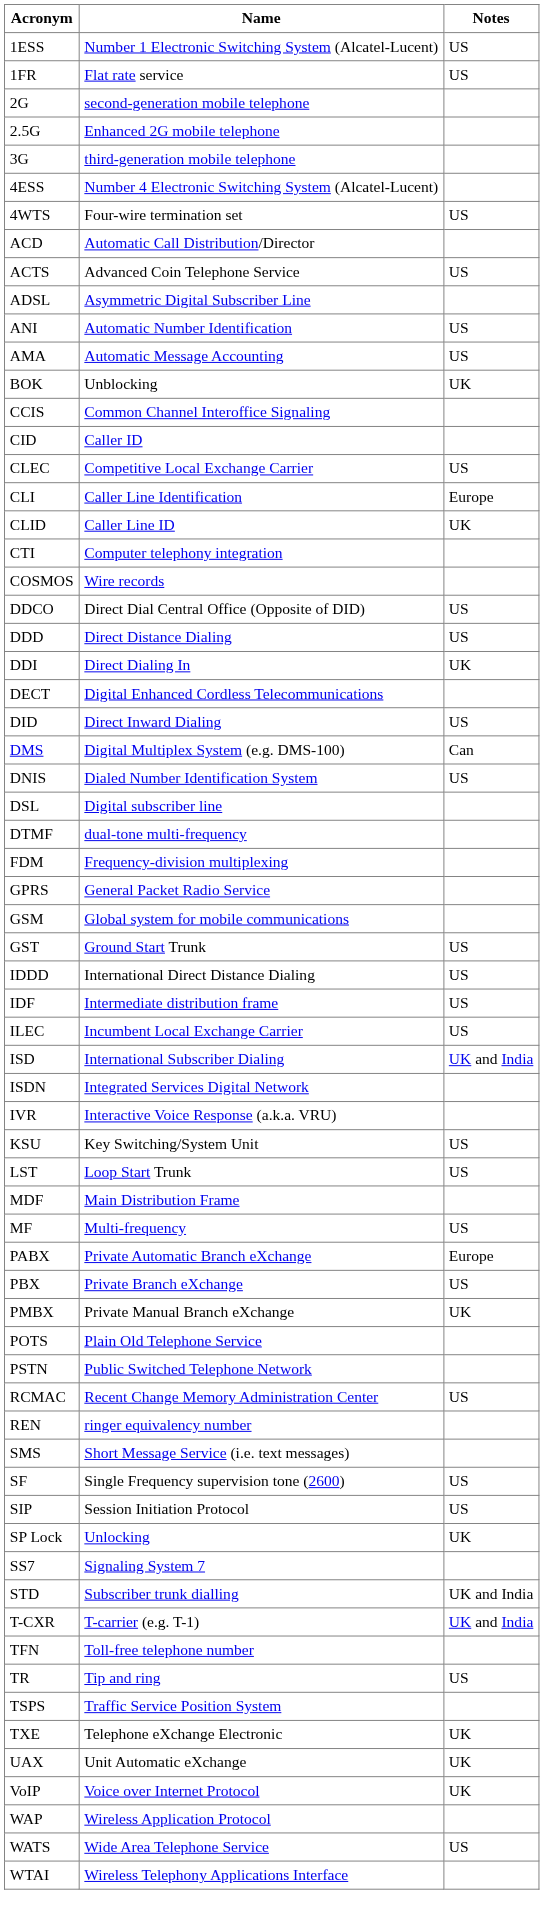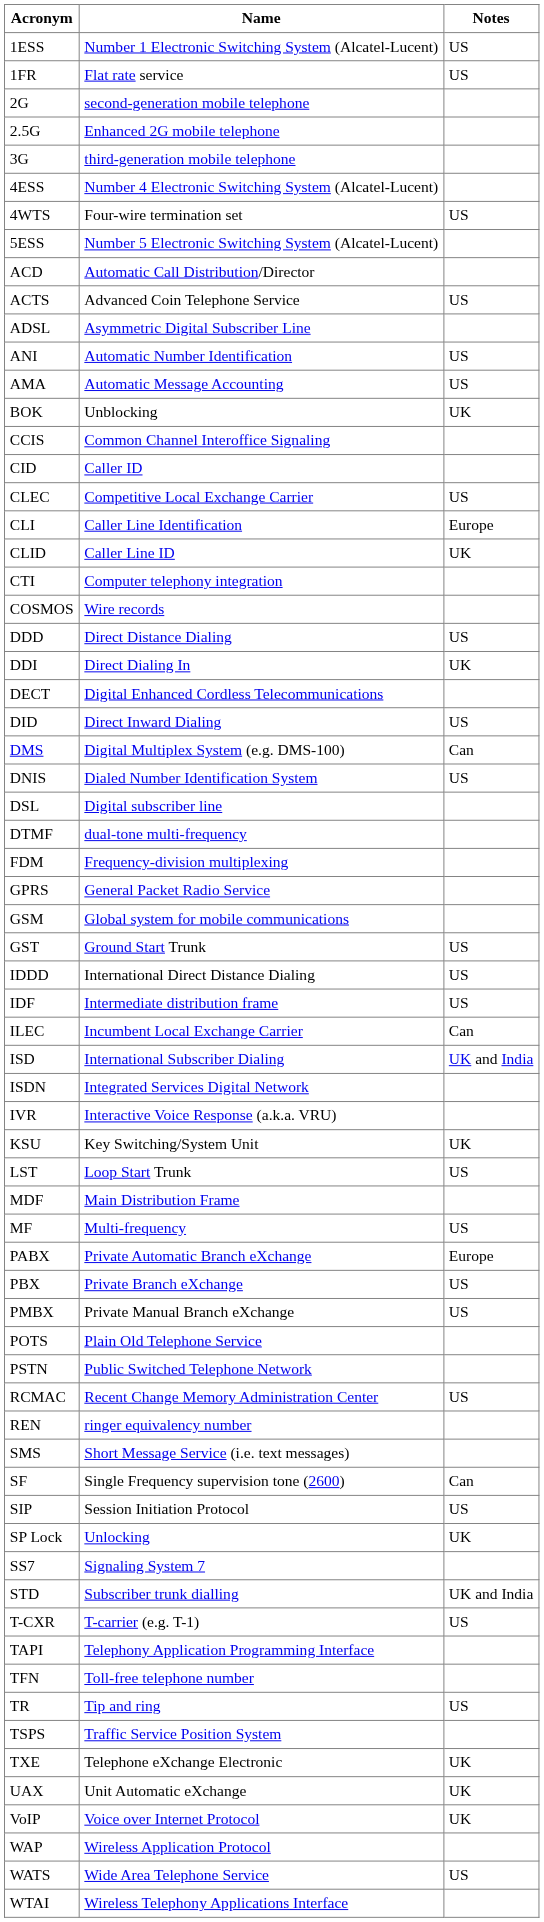 <table border=1 style="border-collapse:collapse" cellspacing=0 cellpadding=5>
 <tr>
 <th>Acronym</th>
 <th>Name</th>
 <th>Notes</th>
 </tr>
 <tr>
 <td>1ESS</td>
 <td><a href='#'>Number 1 Electronic Switching System</a> (Alcatel-Lucent)</td>
 <td>US</td>
 </tr>
 <tr>
 <td>1FR</td>
 <td><a href='#'>Flat rate</a> service</td>
 <td>US</td>
 </tr>
 <tr>
 <td>2G</td>
 <td><a href='#'>second-generation mobile telephone</a></td>
 <td> </td>
 </tr>
 <tr>
 <td>2.5G</td>
 <td><a href='#'>Enhanced 2G mobile telephone</a></td>
 <td> </td>
 </tr>
 <tr>
 <td>3G</td>
 <td><a href='#'>third-generation mobile telephone</a></td>
 <td> </td>
 </tr>
 <tr>
 <td>4ESS</td>
 <td><a href='#'>Number 4 Electronic Switching System</a> (Alcatel-Lucent)</td>
 <td></td>
 </tr>
 <tr>
 <td>4WTS</td>
 <td>Four-wire termination set</td>
 <td>US</td>
+</tr>
+<tr>
+<td>5ESS</td>
+<td><a href='#'>Number 5 Electronic Switching System</a> (Alcatel-Lucent)</td>
+<td></td>
 </tr>
 <tr>
 <td>ACD</td>
 <td><a href='#'>Automatic Call Distribution</a>/Director</td>
 <td> </td>
 </tr>
 <tr>
 <td>ACTS</td>
 <td>Advanced Coin Telephone Service</td>
 <td>US</td>
 </tr>
 <tr>
 <td>ADSL</td>
 <td><a href='#'>Asymmetric Digital Subscriber Line</a></td>
 <td> </td>
 </tr>
 <tr>
 <td>ANI</td>
 <td><a href='#'>Automatic Number Identification</a></td>
 <td>US</td>
 </tr>
 <tr>
 <td>AMA</td>
 <td><a href='#'>Automatic Message Accounting</a></td>
 <td>US</td>
 </tr>
 <tr>
 <td>BOK</td>
 <td>Unblocking</td>
 <td>UK</td>
 </tr>
 <tr>
 <td>CCIS</td>
 <td><a href='#'>Common Channel Interoffice Signaling</a></td>
 <td> </td>
 </tr>
 <tr>
 <td>CID</td>
 <td><a href='#'>Caller ID</a></td>
 <td> </td>
 </tr>
 <tr>
 <td>CLEC</td>
 <td><a href='#'>Competitive Local Exchange Carrier</a></td>
 <td>US</td>
 </tr>
 <tr>
 <td>CLI</td>
 <td><a href='#'>Caller Line Identification</a></td>
 <td>Europe</td>
 </tr>
 <tr>
 <td>CLID</td>
 <td><a href='#'>Caller Line ID</a></td>
 <td>UK</td>
 </tr>
 <tr>
 <td>CTI</td>
 <td><a href='#'>Computer telephony integration</a></td>
 <td> </td>
 </tr>
 <tr>
 <td>COSMOS</td>
 <td><a href='#'>Wire records</a></td>
 <td> </td>
-</tr>
-<tr>
-<td>DDCO</td>
-<td>Direct Dial Central Office (Opposite of DID)</td>
-<td>US</td>
 </tr>
 <tr>
 <td>DDD</td>
 <td><a href='#'>Direct Distance Dialing</a></td>
 <td>US</td>
 </tr>
 <tr>
 <td>DDI</td>
 <td><a href='#'>Direct Dialing In</a></td>
 <td>UK</td>
 </tr>
 <tr>
 <td>DECT</td>
 <td><a href='#'>Digital Enhanced Cordless Telecommunications</a></td>
 <td> </td>
 </tr>
 <tr>
 <td>DID</td>
 <td><a href='#'>Direct Inward Dialing</a></td>
 <td>US</td>
 </tr>
 <tr>
 <td><a href='#'>DMS</a></td>
 <td><a href='#'>Digital Multiplex System</a> (e.g. DMS-100)</td>
 <td>Can</td>
 </tr>
 <tr>
 <td>DNIS</td>
 <td><a href='#'>Dialed Number Identification System</a></td>
 <td>US</td>
 </tr>
 <tr>
 <td>DSL</td>
 <td><a href='#'>Digital subscriber line</a></td>
 <td> </td>
 </tr>
 <tr>
 <td>DTMF</td>
 <td><a href='#'>dual-tone multi-frequency</a></td>
 <td> </td>
 </tr>
 <tr>
 <td>FDM</td>
 <td><a href='#'>Frequency-division multiplexing</a></td>
 <td> </td>
 </tr>
 <tr>
 <td>GPRS</td>
 <td><a href='#'>General Packet Radio Service</a></td>
 <td> </td>
 </tr>
 <tr>
 <td>GSM</td>
 <td><a href='#'>Global system for mobile communications</a></td>
 <td> </td>
 </tr>
 <tr>
 <td>GST</td>
 <td><a href='#'>Ground Start</a> Trunk</td>
 <td>US</td>
 </tr>
 <tr>
 <td>IDDD</td>
 <td>International Direct Distance Dialing</td>
 <td>US</td>
 </tr>
 <tr>
 <td>IDF</td>
 <td><a href='#'>Intermediate distribution frame</a></td>
 <td>US</td>
 </tr>
 <tr>
 <td>ILEC</td>
 <td><a href='#'>Incumbent Local Exchange Carrier</a></td>
-<td>US</td>
+<td>Can</td>
 </tr>
 <tr>
 <td>ISD</td>
 <td><a href='#'>International Subscriber Dialing</a></td>
 <td><a href='#'>UK</a> and <a href='#'>India</a></td>
 </tr>
 <tr>
 <td>ISDN</td>
 <td><a href='#'>Integrated Services Digital Network</a></td>
 <td> </td>
 </tr>
 <tr>
 <td>IVR</td>
 <td><a href='#'>Interactive Voice Response</a> (a.k.a. VRU)</td>
 <td> </td>
 </tr>
 <tr>
 <td>KSU</td>
 <td>Key Switching/System Unit</td>
-<td>US</td>
+<td>UK</td>
 </tr>
 <tr>
 <td>LST</td>
 <td><a href='#'>Loop Start</a> Trunk</td>
 <td>US</td>
 </tr>
 <tr>
 <td>MDF</td>
 <td><a href='#'>Main Distribution Frame</a></td>
 <td> </td>
 </tr>
 <tr>
 <td>MF</td>
 <td><a href='#'>Multi-frequency</a></td>
 <td>US</td>
 </tr>
 <tr>
 <td>PABX</td>
 <td><a href='#'>Private Automatic Branch eXchange</a></td>
 <td>Europe</td>
 </tr>
 <tr>
 <td>PBX</td>
 <td><a href='#'>Private Branch eXchange</a></td>
 <td>US</td>
 </tr>
 <tr>
 <td>PMBX</td>
 <td>Private Manual Branch eXchange</td>
-<td>UK</td>
+<td>US</td>
 </tr>
 <tr>
 <td>POTS</td>
 <td><a href='#'>Plain Old Telephone Service</a></td>
 <td> </td>
 </tr>
 <tr>
 <td>PSTN</td>
 <td><a href='#'>Public Switched Telephone Network</a></td>
 <td> </td>
 </tr>
 <tr>
 <td>RCMAC</td>
 <td><a href='#'>Recent Change Memory Administration Center</a></td>
 <td>US</td>
 </tr>
 <tr>
 <td>REN</td>
 <td><a href='#'>ringer equivalency number</a></td>
 <td> </td>
 </tr>
 <tr>
 <td>SMS</td>
 <td><a href='#'>Short Message Service</a> (i.e. text messages)</td>
 <td> </td>
 </tr>
 <tr>
 <td>SF</td>
 <td>Single Frequency supervision tone (<a href='#'>2600</a>)</td>
-<td>US</td>
+<td>Can</td>
 </tr>
 <tr>
 <td>SIP</td>
 <td>Session Initiation Protocol</td>
 <td>US</td>
 </tr>
 <tr>
 <td>SP Lock</td>
 <td><a href='#'>Unlocking</a></td>
 <td>UK</td>
 </tr>
 <tr>
 <td>SS7</td>
 <td><a href='#'>Signaling System 7</a></td>
 <td> </td>
 </tr>
 <tr>
 <td>STD</td>
 <td><a href='#'>Subscriber trunk dialling</a></td>
 <td>UK and India</td>
 </tr>
 <tr>
 <td>T-CXR</td>
 <td><a href='#'>T-carrier</a> (e.g. T-1)</td>
-<td><a href='#'>UK</a> and <a href='#'>India</a></td>
+<td>US</td>
+</tr>
+<tr>
+<td>TAPI</td>
+<td><a href='#'>Telephony Application Programming Interface</a></td>
+<td> </td>
 </tr>
 <tr>
 <td>TFN</td>
 <td><a href='#'>Toll-free telephone number</a></td>
 <td> </td>
 </tr>
 <tr>
 <td>TR</td>
 <td><a href='#'>Tip and ring</a></td>
 <td>US</td>
 </tr>
 <tr>
 <td>TSPS</td>
 <td><a href='#'>Traffic Service Position System</a></td>
 <td> </td>
 </tr>
 <tr>
 <td>TXE</td>
 <td>Telephone eXchange Electronic</td>
 <td>UK</td>
 </tr>
 <tr>
 <td>UAX</td>
 <td>Unit Automatic eXchange</td>
 <td>UK</td>
 </tr>
 <tr>
 <td>VoIP</td>
 <td><a href='#'>Voice over Internet Protocol</a></td>
 <td>UK</td>
 </tr>
 <tr>
 <td>WAP</td>
 <td><a href='#'>Wireless Application Protocol</a></td>
 <td> </td>
 </tr>
 <tr>
 <td>WATS</td>
 <td><a href='#'>Wide Area Telephone Service</a></td>
 <td>US</td>
 </tr>
 <tr>
 <td>WTAI</td>
 <td><a href='#'>Wireless Telephony Applications Interface</a></td>
 <td> </td>
 </tr>
 </table>
